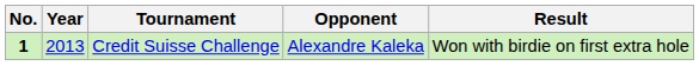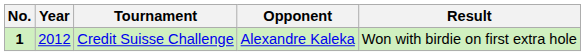 <table class="wikitable" style="font-size:95%;">
 <tr>
 <th>No.</th>
 <th>Year</th>
 <th>Tournament</th>
 <th>Opponent</th>
 <th>Result</th>
 </tr>
 <tr style="background:#D0F0C0;">
 <td align=center><strong>1</strong></td>
-<td><a href='#'>2013</a></td>
+<td><a href='#'>2012</a></td>
 <td><a href='#'>Credit Suisse Challenge</a></td>
 <td> <a href='#'>Alexandre Kaleka</a></td>
 <td>Won with birdie on first extra hole</td>
 </tr>
 </table>
